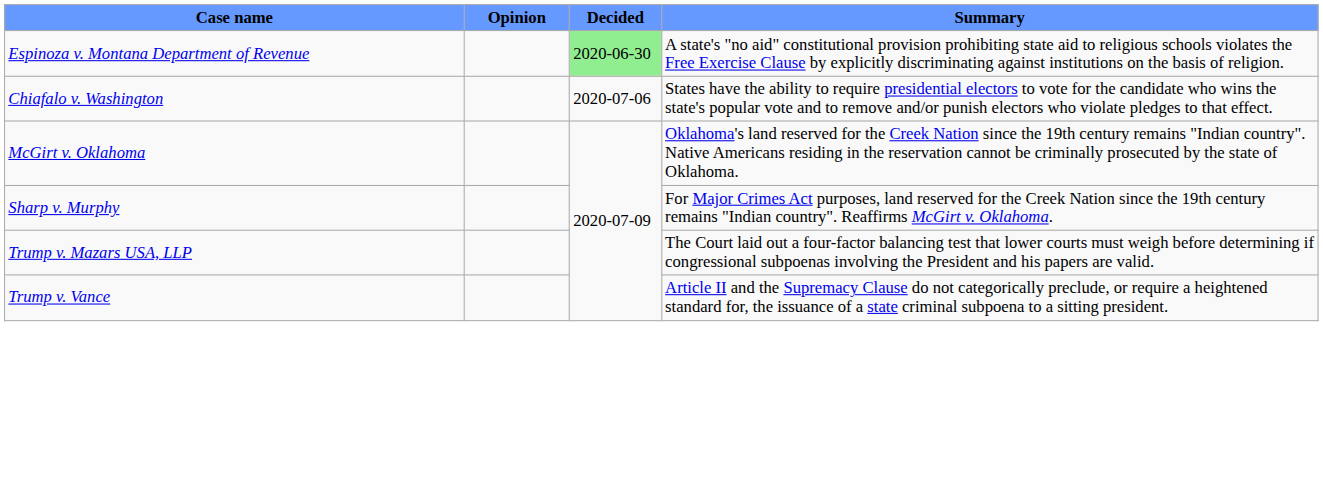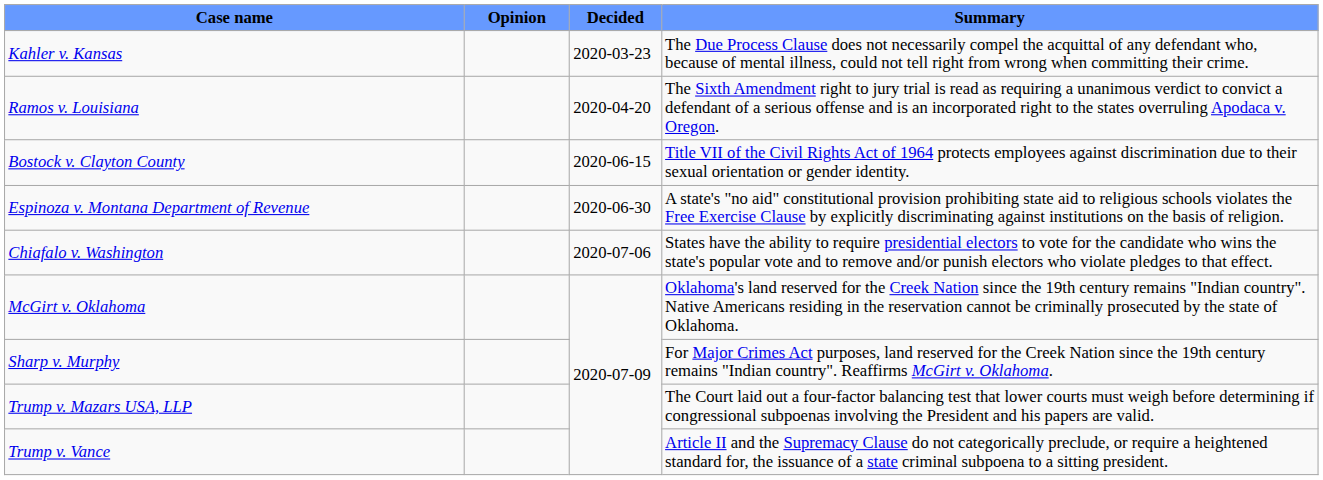 <table class="wikitable" style="margin:auto;width:100%">
 <tr>
 <th style="background:#69f;">Case name</th>
 <th style="background:#69f; width:8%;">Opinion</th>
 <th style="background:#69f; width:7%;">Decided</th>
 <th style="background:#69f; width:50%;">Summary</th>
 </tr>
 <tr>
+<td><em><a href='#'>Kahler v. Kansas</a></em></td>
+<td></td>
+<td>2020-03-23</td>
+<td>The <a href='#'>Due Process Clause</a> does not necessarily compel the acquittal of any defendant who, because of mental illness, could not tell right from wrong when committing their crime.</td>
+</tr>
+<tr>
+<td><em><a href='#'>Ramos v. Louisiana</a></em></td>
+<td></td>
+<td>2020-04-20</td>
+<td>The <a href='#'>Sixth Amendment</a> right to jury trial is read as requiring a unanimous verdict to convict a defendant of a serious offense and is an incorporated right to the states overruling <a href='#'>Apodaca v. Oregon</a>.</td>
+</tr>
+<tr>
+<td><em><a href='#'>Bostock v. Clayton County</a></em></td>
+<td></td>
+<td>2020-06-15</td>
+<td><a href='#'>Title VII of the Civil Rights Act of 1964</a> protects employees against discrimination due to their sexual orientation or gender identity.</td>
+</tr>
+<tr>
 <td><em><a href='#'>Espinoza v. Montana Department of Revenue</a></em></td>
 <td></td>
-<td style="background: lightgreen;">2020-06-30</td>
+<td>2020-06-30</td>
 <td>A state's "no aid" constitutional provision prohibiting state aid to religious schools violates the <a href='#'>Free Exercise Clause</a> by explicitly discriminating against institutions on the basis of religion.</td>
 </tr>
 <tr>
 <td><em><a href='#'>Chiafalo v. Washington</a></em></td>
 <td></td>
 <td>2020-07-06</td>
 <td>States have the ability to require <a href='#'>presidential electors</a> to vote for the candidate who wins the state's popular vote and to remove and/or punish electors who violate pledges to that effect.</td>
 </tr>
 <tr>
 <td><em><a href='#'>McGirt v. Oklahoma</a></em></td>
 <td></td>
 <td rowspan="4">2020-07-09</td>
 <td><a href='#'>Oklahoma</a>'s land reserved for the <a href='#'>Creek Nation</a> since the 19th century remains "Indian country". Native Americans residing in the reservation cannot be criminally prosecuted by the state of Oklahoma.</td>
 </tr>
 <tr>
 <td><em><a href='#'>Sharp v. Murphy</a></em></td>
 <td></td>
 <td>For <a href='#'>Major Crimes Act</a> purposes, land reserved for the Creek Nation since the 19th century remains "Indian country". Reaffirms <em><a href='#'>McGirt v. Oklahoma</a></em>.</td>
 </tr>
 <tr>
 <td><em><a href='#'>Trump v. Mazars USA, LLP</a></em></td>
 <td></td>
 <td>The Court laid out a four-factor balancing test that lower courts must weigh before determining if congressional subpoenas involving the President and his papers are valid.</td>
 </tr>
 <tr>
 <td><em><a href='#'>Trump v. Vance</a></em></td>
 <td></td>
 <td><a href='#'>Article II</a> and the <a href='#'>Supremacy Clause</a> do not categorically preclude, or require a heightened standard for, the issuance of a <a href='#'>state</a> criminal subpoena to a sitting president.</td>
 </tr>
 </table>
